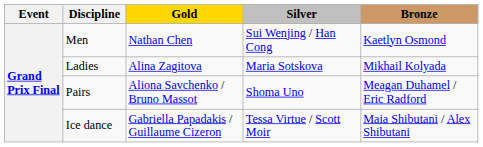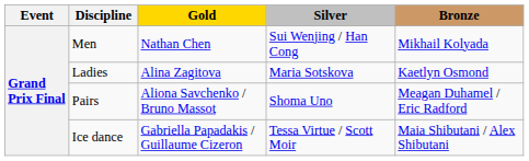 <table class="wikitable unsortable" style="text-align:left; width:100%;">
 <tr>
 <th scope="col" style="width:10%">Event</th>
 <th scope="col" style="width:5%">Discipline</th>
 <td scope="col" style="text-align:center; width:20%; background:gold"><strong>Gold</strong></td>
 <td scope="col" style="text-align:center; width:20%; background:silver"><strong>Silver</strong></td>
 <td scope="col" style="text-align:center; width:20%; background:#c96"><strong>Bronze</strong></td>
 </tr>
 <tr>
 <th scope="row" style="text-align:left" rowspan="4"> <a href='#'>Grand Prix Final</a></th>
 <td>Men</td>
 <td> <a href='#'>Nathan Chen</a></td>
 <td> <a href='#'>Sui Wenjing</a> / <a href='#'>Han Cong</a></td>
-<td> <a href='#'>Kaetlyn Osmond</a></td>
+<td> <a href='#'>Mikhail Kolyada</a></td>
 </tr>
 <tr>
 <td>Ladies</td>
 <td> <a href='#'>Alina Zagitova</a></td>
 <td> <a href='#'>Maria Sotskova</a></td>
-<td> <a href='#'>Mikhail Kolyada</a></td>
+<td> <a href='#'>Kaetlyn Osmond</a></td>
 </tr>
 <tr>
 <td>Pairs</td>
 <td> <a href='#'>Aliona Savchenko</a> / <a href='#'>Bruno Massot</a></td>
 <td> <a href='#'>Shoma Uno</a></td>
 <td> <a href='#'>Meagan Duhamel</a> / <a href='#'>Eric Radford</a></td>
 </tr>
 <tr>
 <td>Ice dance</td>
 <td> <a href='#'>Gabriella Papadakis</a> / <a href='#'>Guillaume Cizeron</a></td>
 <td> <a href='#'>Tessa Virtue</a> / <a href='#'>Scott Moir</a></td>
 <td> <a href='#'>Maia Shibutani</a> / <a href='#'>Alex Shibutani</a></td>
 </tr>
 </table>
